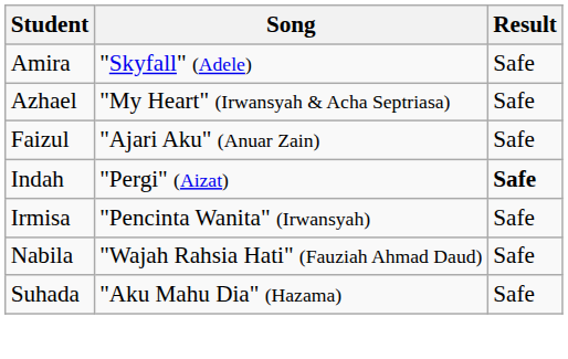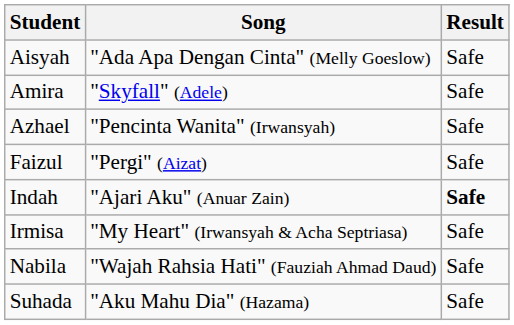 <table class="wikitable" style="font-size:90%;">
 <tr>
 <th>Student</th>
 <th>Song</th>
 <th>Result</th>
+</tr>
+<tr>
+<td>Aisyah</td>
+<td>"Ada Apa Dengan Cinta" <small>(Melly Goeslow)</small></td>
+<td>Safe</td>
 </tr>
 <tr>
 <td>Amira</td>
 <td>"<a href='#'>Skyfall</a>" <small>(<a href='#'>Adele</a>)</small></td>
 <td>Safe</td>
 </tr>
 <tr>
 <td>Azhael</td>
-<td>"My Heart" <small>(Irwansyah & Acha Septriasa)</small></td>
+<td>"Pencinta Wanita" <small>(Irwansyah)</small></td>
 <td>Safe</td>
 </tr>
 <tr>
 <td>Faizul</td>
-<td>"Ajari Aku" <small>(Anuar Zain)</small></td>
+<td>"Pergi" <small>(<a href='#'>Aizat</a>)</small></td>
 <td>Safe</td>
 </tr>
 <tr>
 <td>Indah</td>
-<td>"Pergi" <small>(<a href='#'>Aizat</a>)</small></td>
+<td>"Ajari Aku" <small>(Anuar Zain)</small></td>
 <td><strong>Safe</strong></td>
 </tr>
 <tr>
 <td>Irmisa</td>
-<td>"Pencinta Wanita" <small>(Irwansyah)</small></td>
+<td>"My Heart" <small>(Irwansyah & Acha Septriasa)</small></td>
 <td>Safe</td>
 </tr>
 <tr>
 <td>Nabila</td>
 <td>"Wajah Rahsia Hati" <small>(Fauziah Ahmad Daud)</small></td>
 <td>Safe</td>
 </tr>
 <tr>
 <td>Suhada</td>
 <td>"Aku Mahu Dia" <small>(Hazama)</small></td>
 <td>Safe</td>
 </tr>
 </table>
